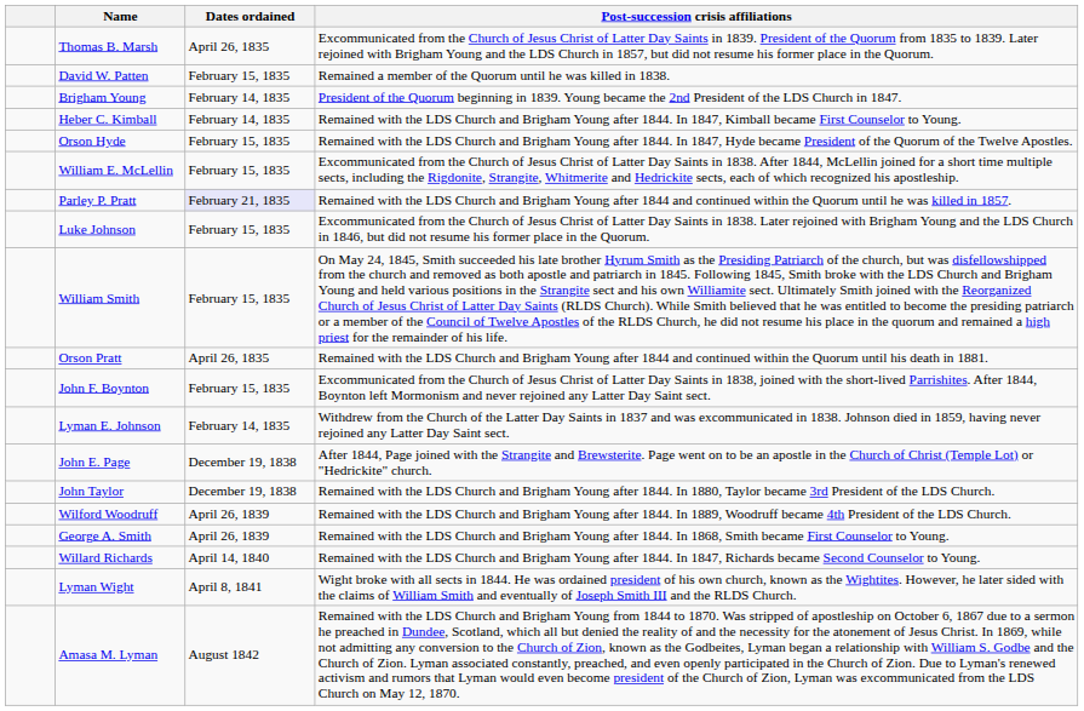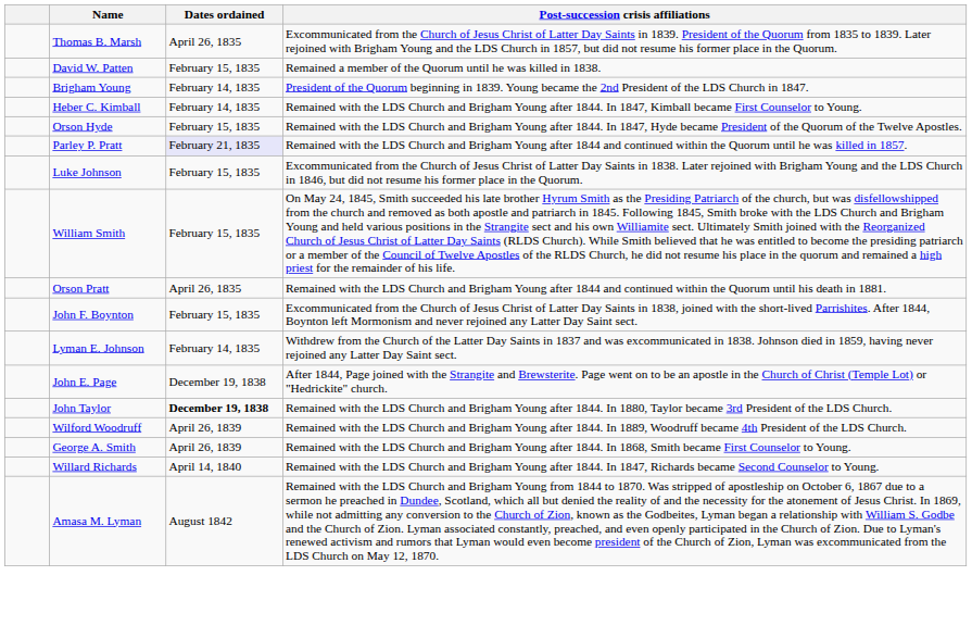 <table border="1" class="wikitable">
 <tr>
 <th width="55"></th>
 <th width="150">Name</th>
 <th width="150">Dates ordained</th>
 <th width="940"><a href='#'>Post-succession</a> crisis affiliations</th>
 </tr>
 <tr>
 <td></td>
 <td><a href='#'>Thomas B. Marsh</a></td>
 <td>April 26, 1835</td>
 <td>Excommunicated from the <a href='#'>Church of Jesus Christ of Latter Day Saints</a> in 1839. <a href='#'>President of the Quorum</a> from 1835 to 1839. Later rejoined with Brigham Young and the LDS Church in 1857, but did not resume his former place in the Quorum.</td>
 </tr>
 <tr>
 <td></td>
 <td><a href='#'>David W. Patten</a></td>
 <td>February 15, 1835</td>
 <td>Remained a member of the Quorum until he was killed in 1838.</td>
 </tr>
 <tr>
 <td></td>
 <td><a href='#'>Brigham Young</a></td>
 <td>February 14, 1835</td>
 <td><a href='#'>President of the Quorum</a> beginning in 1839. Young became the <a href='#'>2nd</a> President of the LDS Church in 1847.</td>
 </tr>
 <tr>
 <td></td>
 <td><a href='#'>Heber C. Kimball</a></td>
 <td>February 14, 1835</td>
 <td>Remained with the LDS Church and Brigham Young after 1844. In 1847, Kimball became <a href='#'>First Counselor</a> to Young.</td>
 </tr>
 <tr>
 <td></td>
 <td><a href='#'>Orson Hyde</a></td>
 <td>February 15, 1835</td>
 <td>Remained with the LDS Church and Brigham Young after 1844. In 1847, Hyde became <a href='#'>President</a> of the Quorum of the Twelve Apostles.</td>
-</tr>
-<tr>
-<td></td>
-<td><a href='#'>William E. McLellin</a></td>
-<td>February 15, 1835</td>
-<td>Excommunicated from the Church of Jesus Christ of Latter Day Saints in 1838. After 1844, McLellin joined for a short time multiple sects, including the <a href='#'>Rigdonite</a>, <a href='#'>Strangite</a>, <a href='#'>Whitmerite</a> and <a href='#'>Hedrickite</a> sects, each of which recognized his apostleship.</td>
 </tr>
 <tr>
 <td></td>
 <td><a href='#'>Parley P. Pratt</a></td>
 <td style="background: lavender;">February 21, 1835</td>
 <td>Remained with the LDS Church and Brigham Young after 1844 and continued within the Quorum until he was <a href='#'>killed in 1857</a>.</td>
 </tr>
 <tr>
 <td></td>
 <td><a href='#'>Luke Johnson</a></td>
 <td>February 15, 1835</td>
 <td>Excommunicated from the Church of Jesus Christ of Latter Day Saints in 1838.  Later rejoined with Brigham Young and the LDS Church in 1846, but did not resume his former place in the Quorum.</td>
 </tr>
 <tr>
 <td></td>
 <td><a href='#'>William Smith</a></td>
 <td>February 15, 1835</td>
 <td>On May 24, 1845, Smith succeeded his late brother <a href='#'>Hyrum Smith</a> as the <a href='#'>Presiding Patriarch</a> of the church, but was <a href='#'>disfellowshipped</a> from the church and removed as both apostle and patriarch in 1845. Following 1845, Smith broke with the LDS Church and Brigham Young and held various positions in the <a href='#'>Strangite</a> sect and his own <a href='#'>Williamite</a> sect. Ultimately Smith joined with the <a href='#'>Reorganized Church of Jesus Christ of Latter Day Saints</a> (RLDS Church). While Smith believed that he was entitled to become the presiding patriarch or a member of the <a href='#'>Council of Twelve Apostles</a> of the RLDS Church, he did not resume his place in the quorum and remained a <a href='#'>high priest</a> for the remainder of his life.</td>
 </tr>
 <tr>
 <td></td>
 <td><a href='#'>Orson Pratt</a></td>
 <td>April 26, 1835</td>
 <td>Remained with the LDS Church and Brigham Young after 1844 and continued within the Quorum until his death in 1881.</td>
 </tr>
 <tr>
 <td></td>
 <td><a href='#'>John F. Boynton</a></td>
 <td>February 15, 1835</td>
 <td>Excommunicated from the Church of Jesus Christ of Latter Day Saints in 1838, joined with the short-lived <a href='#'>Parrishites</a>. After 1844, Boynton left Mormonism and never rejoined any Latter Day Saint sect.</td>
 </tr>
 <tr>
 <td></td>
 <td><a href='#'>Lyman E. Johnson</a></td>
 <td>February 14, 1835</td>
 <td>Withdrew from the Church of the Latter Day Saints in 1837 and was excommunicated in 1838. Johnson died in 1859, having never rejoined any Latter Day Saint sect.</td>
 </tr>
 <tr>
 <td></td>
 <td><a href='#'>John E. Page</a></td>
 <td>December 19, 1838</td>
 <td>After 1844, Page joined with the <a href='#'>Strangite</a> and <a href='#'>Brewsterite</a>. Page went on to be an apostle in the <a href='#'>Church of Christ (Temple Lot)</a> or "Hedrickite" church.</td>
 </tr>
 <tr>
 <td></td>
 <td><a href='#'>John Taylor</a></td>
-<td>December 19, 1838</td>
+<td><strong>December 19, 1838</strong></td>
 <td>Remained with the LDS Church and Brigham Young after 1844. In 1880, Taylor became <a href='#'>3rd</a> President of the LDS Church.</td>
 </tr>
 <tr>
 <td></td>
 <td><a href='#'>Wilford Woodruff</a></td>
 <td>April 26, 1839</td>
 <td>Remained with the LDS Church and Brigham Young after 1844. In 1889, Woodruff became <a href='#'>4th</a> President of the LDS Church.</td>
 </tr>
 <tr>
 <td></td>
 <td><a href='#'>George A. Smith</a></td>
 <td>April 26, 1839</td>
 <td>Remained with the LDS Church and Brigham Young after 1844. In 1868, Smith became <a href='#'>First Counselor</a> to Young.</td>
 </tr>
 <tr>
 <td></td>
 <td><a href='#'>Willard Richards</a></td>
 <td>April 14, 1840</td>
 <td>Remained with the LDS Church and Brigham Young after 1844. In 1847, Richards became <a href='#'>Second Counselor</a> to Young.</td>
 </tr>
 <tr>
 <td></td>
-<td><a href='#'>Lyman Wight</a></td>
-<td>April 8, 1841</td>
-<td>Wight broke with all sects in 1844. He was ordained <a href='#'>president</a> of his own church, known as the <a href='#'>Wightites</a>.  However, he later sided with the claims of <a href='#'>William Smith</a> and eventually of <a href='#'>Joseph Smith III</a> and the RLDS Church.</td>
-</tr>
-<tr>
-<td></td>
 <td><a href='#'>Amasa M. Lyman</a></td>
 <td>August 1842</td>
 <td>Remained with the LDS Church and Brigham Young from 1844 to 1870.  Was stripped of apostleship on October 6, 1867 due to a sermon he preached in <a href='#'>Dundee</a>, Scotland, which all but denied the reality of and the necessity for the atonement of Jesus Christ.  In 1869, while not admitting any conversion to the <a href='#'>Church of Zion</a>, known as the Godbeites, Lyman began a relationship with <a href='#'>William S. Godbe</a> and the Church of Zion.  Lyman associated constantly, preached, and even openly participated in the Church of Zion. Due to Lyman's renewed activism and rumors that Lyman would even become <a href='#'>president</a> of the Church of Zion, Lyman was excommunicated from the LDS Church on May 12, 1870.</td>
 </tr>
 </table>
